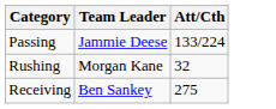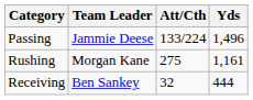 <table class="wikitable">
 <tr>
 <th>Category</th>
 <th>Team Leader</th>
 <th>Att/Cth</th>
+<th>Yds</th>
 </tr>
 <tr style="background: ##ddffdd;">
 <td>Passing</td>
 <td><a href='#'>Jammie Deese</a></td>
 <td>133/224</td>
+<td>1,496</td>
 </tr>
 <tr style="background: ##ffdddd;">
 <td>Rushing</td>
 <td>Morgan Kane</td>
-<td>32</td>
+<td>275</td>
+<td>1,161</td>
 </tr>
 <tr style="background: ##ddffdd;">
 <td>Receiving</td>
 <td><a href='#'>Ben Sankey</a></td>
-<td>275</td>
+<td>32</td>
+<td>444</td>
 </tr>
 </table>
